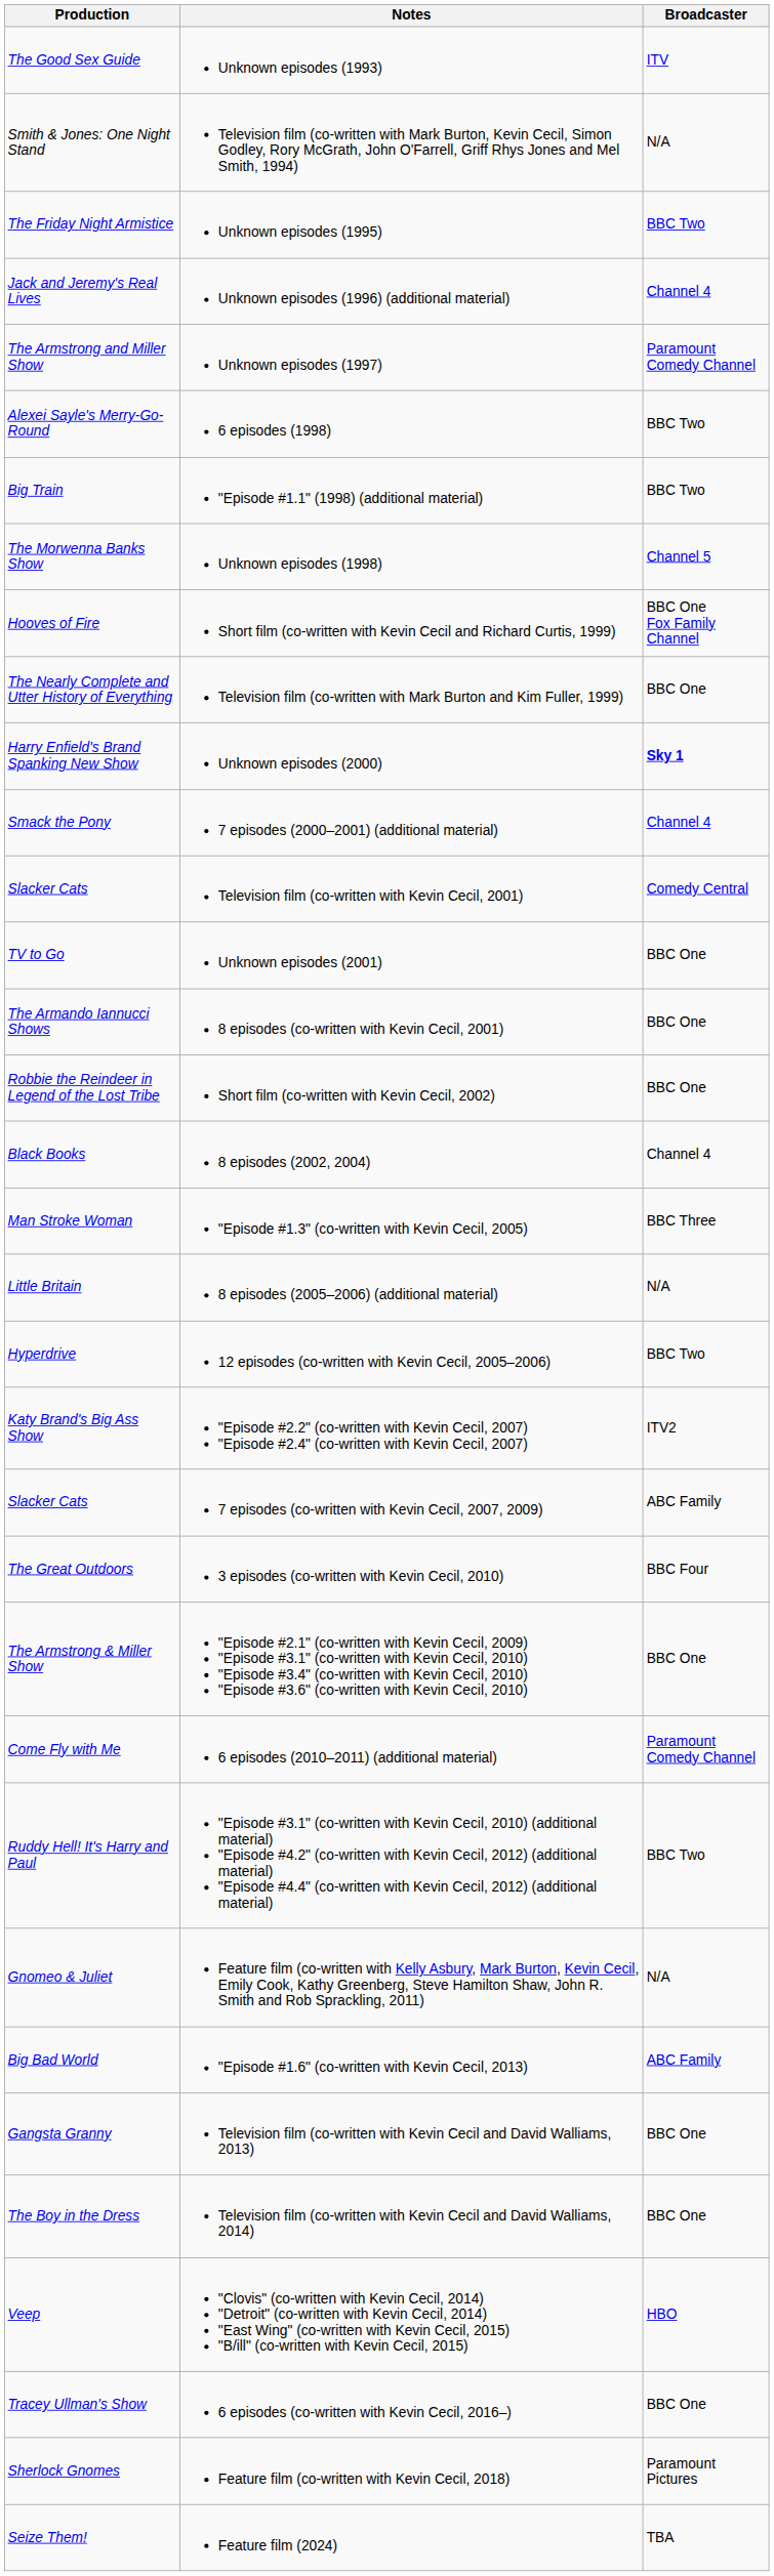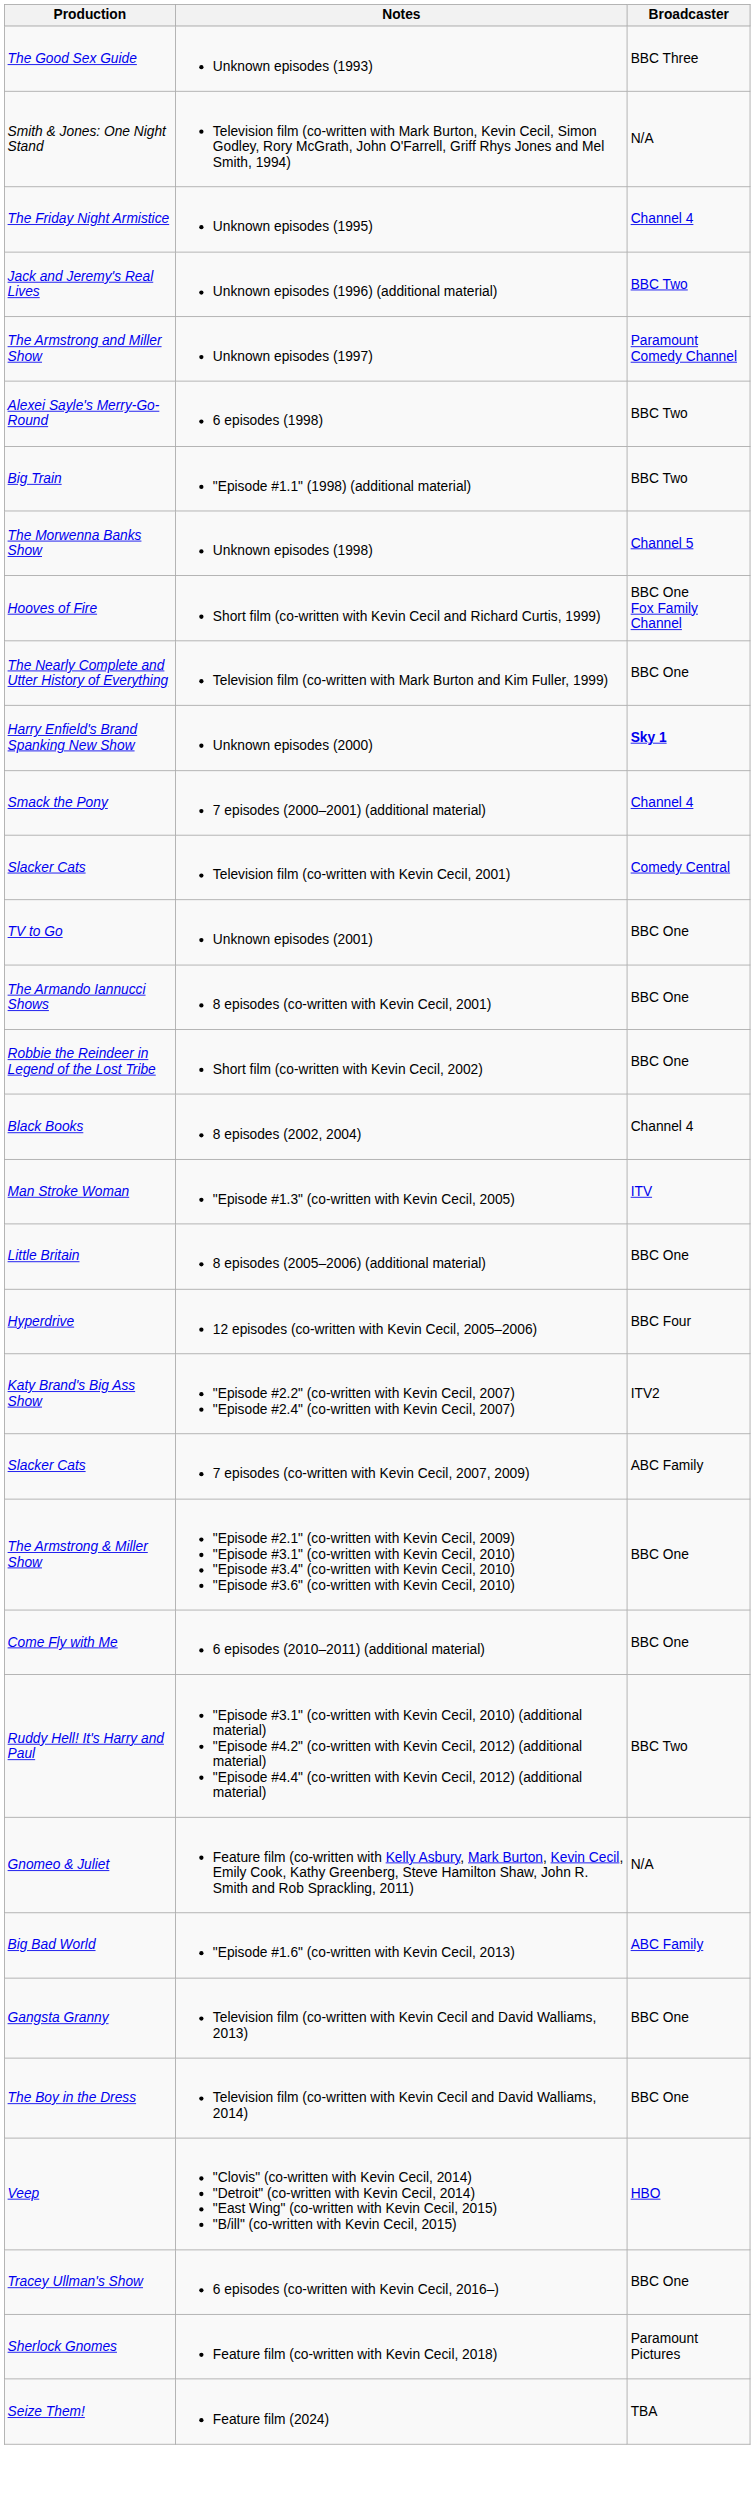 <table class="wikitable">
 <tr style="background:#ccc; text-align:center;">
 <th>Production</th>
 <th>Notes</th>
 <th>Broadcaster</th>
 </tr>
 <tr>
 <td><em><a href='#'>The Good Sex Guide</a></em></td>
 <td><br><ul><li>Unknown episodes (1993)</li></ul></td>
-<td><a href='#'>ITV</a></td>
+<td>BBC Three</td>
 </tr>
 <tr>
 <td><em>Smith & Jones: One Night Stand</em></td>
 <td><br><ul><li>Television film (co-written with Mark Burton, Kevin Cecil, Simon Godley, Rory McGrath, John O'Farrell, Griff Rhys Jones and Mel Smith, 1994)</li></ul></td>
 <td>N/A</td>
 </tr>
 <tr>
 <td><em><a href='#'>The Friday Night Armistice</a></em></td>
 <td><br><ul><li>Unknown episodes (1995)</li></ul></td>
-<td><a href='#'>BBC Two</a></td>
+<td><a href='#'>Channel 4</a></td>
 </tr>
 <tr>
 <td><em><a href='#'>Jack and Jeremy's Real Lives</a></em></td>
 <td><br><ul><li>Unknown episodes (1996) (additional material)</li></ul></td>
-<td><a href='#'>Channel 4</a></td>
+<td><a href='#'>BBC Two</a></td>
 </tr>
 <tr>
 <td><em><a href='#'>The Armstrong and Miller Show</a></em></td>
 <td><br><ul><li>Unknown episodes (1997)</li></ul></td>
 <td><a href='#'>Paramount Comedy Channel</a></td>
 </tr>
 <tr>
 <td><em><a href='#'>Alexei Sayle's Merry-Go-Round</a></em></td>
 <td><br><ul><li>6 episodes (1998)</li></ul></td>
 <td>BBC Two</td>
 </tr>
 <tr>
 <td><em><a href='#'>Big Train</a></em></td>
 <td><br><ul><li>"Episode #1.1" (1998) (additional material)</li></ul></td>
 <td>BBC Two</td>
 </tr>
 <tr>
 <td><em><a href='#'>The Morwenna Banks Show</a></em></td>
 <td><br><ul><li>Unknown episodes (1998)</li></ul></td>
 <td><a href='#'>Channel 5</a></td>
 </tr>
 <tr>
 <td><em><a href='#'>Hooves of Fire</a></em></td>
 <td><br><ul><li>Short film (co-written with Kevin Cecil and Richard Curtis, 1999)</li></ul></td>
 <td>BBC One<br><a href='#'>Fox Family Channel</a></td>
 </tr>
 <tr>
 <td><em><a href='#'>The Nearly Complete and Utter History of Everything</a></em></td>
 <td><br><ul><li>Television film (co-written with Mark Burton and Kim Fuller, 1999)</li></ul></td>
 <td>BBC One</td>
 </tr>
 <tr>
 <td><em><a href='#'>Harry Enfield's Brand Spanking New Show</a></em></td>
 <td><br><ul><li>Unknown episodes (2000)</li></ul></td>
 <td><strong><a href='#'>Sky 1</a></strong></td>
 </tr>
 <tr>
 <td><em><a href='#'>Smack the Pony</a></em></td>
 <td><br><ul><li>7 episodes (2000–2001) (additional material)</li></ul></td>
 <td><a href='#'>Channel 4</a></td>
 </tr>
 <tr>
 <td><em><a href='#'>Slacker Cats</a></em></td>
 <td><br><ul><li>Television film (co-written with Kevin Cecil, 2001)</li></ul></td>
 <td><a href='#'>Comedy Central</a></td>
 </tr>
 <tr>
 <td><em><a href='#'>TV to Go</a></em></td>
 <td><br><ul><li>Unknown episodes (2001)</li></ul></td>
 <td>BBC One</td>
 </tr>
 <tr>
 <td><em><a href='#'>The Armando Iannucci Shows</a></em></td>
 <td><br><ul><li>8 episodes (co-written with Kevin Cecil, 2001)</li></ul></td>
 <td>BBC One</td>
 </tr>
 <tr>
 <td><em><a href='#'>Robbie the Reindeer in Legend of the Lost Tribe</a></em></td>
 <td><br><ul><li>Short film (co-written with Kevin Cecil, 2002)</li></ul></td>
 <td>BBC One</td>
 </tr>
 <tr>
 <td><em><a href='#'>Black Books</a></em></td>
 <td><br><ul><li>8 episodes (2002, 2004)</li></ul></td>
 <td>Channel 4</td>
 </tr>
 <tr>
 <td><em><a href='#'>Man Stroke Woman</a></em></td>
 <td><br><ul><li>"Episode #1.3" (co-written with Kevin Cecil, 2005)</li></ul></td>
-<td>BBC Three</td>
+<td><a href='#'>ITV</a></td>
 </tr>
 <tr>
 <td><em><a href='#'>Little Britain</a></em></td>
 <td><br><ul><li>8 episodes (2005–2006) (additional material)</li></ul></td>
-<td>N/A</td>
+<td>BBC One</td>
 </tr>
 <tr>
 <td><em><a href='#'>Hyperdrive</a></em></td>
 <td><br><ul><li>12 episodes (co-written with Kevin Cecil, 2005–2006)</li></ul></td>
-<td>BBC Two</td>
+<td>BBC Four</td>
 </tr>
 <tr>
 <td><em><a href='#'>Katy Brand's Big Ass Show</a></em></td>
 <td><br><ul><li>"Episode #2.2" (co-written with Kevin Cecil, 2007)</li><li>"Episode #2.4" (co-written with Kevin Cecil, 2007)</li></ul></td>
 <td>ITV2</td>
 </tr>
 <tr>
 <td><em><a href='#'>Slacker Cats</a></em></td>
 <td><br><ul><li>7 episodes (co-written with Kevin Cecil, 2007, 2009)</li></ul></td>
 <td>ABC Family</td>
 </tr>
 <tr>
-<td><em><a href='#'>The Great Outdoors</a></em></td>
-<td><br><ul><li>3 episodes (co-written with Kevin Cecil, 2010)</li></ul></td>
-<td>BBC Four</td>
-</tr>
-<tr>
 <td><em><a href='#'>The Armstrong & Miller Show</a></em></td>
 <td><br><ul><li>"Episode #2.1" (co-written with Kevin Cecil, 2009)</li><li>"Episode #3.1" (co-written with Kevin Cecil, 2010)</li><li>"Episode #3.4" (co-written with Kevin Cecil, 2010)</li><li>"Episode #3.6" (co-written with Kevin Cecil, 2010)</li></ul></td>
 <td>BBC One</td>
 </tr>
 <tr>
 <td><em><a href='#'>Come Fly with Me</a></em></td>
 <td><br><ul><li>6 episodes (2010–2011) (additional material)</li></ul></td>
-<td><a href='#'>Paramount Comedy Channel</a></td>
+<td>BBC One</td>
 </tr>
 <tr>
 <td><em><a href='#'>Ruddy Hell! It's Harry and Paul</a></em></td>
 <td><br><ul><li>"Episode #3.1" (co-written with Kevin Cecil, 2010) (additional material)</li><li>"Episode #4.2" (co-written with Kevin Cecil, 2012) (additional material)</li><li>"Episode #4.4" (co-written with Kevin Cecil, 2012) (additional material)</li></ul></td>
 <td>BBC Two</td>
 </tr>
 <tr>
 <td><em><a href='#'>Gnomeo & Juliet</a></em></td>
 <td><br><ul><li>Feature film (co-written with <a href='#'>Kelly Asbury</a>, <a href='#'>Mark Burton</a>, <a href='#'>Kevin Cecil</a>, Emily Cook, Kathy Greenberg, Steve Hamilton Shaw, John R. Smith and Rob Sprackling, 2011)</li></ul></td>
 <td>N/A</td>
 </tr>
 <tr>
 <td><em><a href='#'>Big Bad World</a></em></td>
 <td><br><ul><li>"Episode #1.6" (co-written with Kevin Cecil, 2013)</li></ul></td>
 <td><a href='#'>ABC Family</a></td>
 </tr>
 <tr>
 <td><em><a href='#'>Gangsta Granny</a></em></td>
 <td><br><ul><li>Television film (co-written with Kevin Cecil and David Walliams, 2013)</li></ul></td>
 <td>BBC One</td>
 </tr>
 <tr>
 <td><em><a href='#'>The Boy in the Dress</a></em></td>
 <td><br><ul><li>Television film (co-written with Kevin Cecil and David Walliams, 2014)</li></ul></td>
 <td>BBC One</td>
 </tr>
 <tr>
 <td><em><a href='#'>Veep</a></em></td>
 <td><br><ul><li>"Clovis" (co-written with Kevin Cecil, 2014)</li><li>"Detroit" (co-written with Kevin Cecil, 2014)</li><li>"East Wing" (co-written with Kevin Cecil, 2015)</li><li>"B/ill" (co-written with Kevin Cecil, 2015)</li></ul></td>
 <td><a href='#'>HBO</a></td>
 </tr>
 <tr>
 <td><em><a href='#'>Tracey Ullman's Show</a></em></td>
 <td><br><ul><li>6 episodes (co-written with Kevin Cecil, 2016–)</li></ul></td>
 <td>BBC One</td>
 </tr>
 <tr>
 <td><em><a href='#'>Sherlock Gnomes</a></em></td>
 <td><br><ul><li>Feature film (co-written with Kevin Cecil, 2018)</li></ul></td>
 <td>Paramount Pictures</td>
 </tr>
 <tr>
 <td><em><a href='#'>Seize Them!</a></em></td>
 <td><br><ul><li>Feature film (2024)</li></ul></td>
 <td>TBA</td>
 </tr>
 </table>
